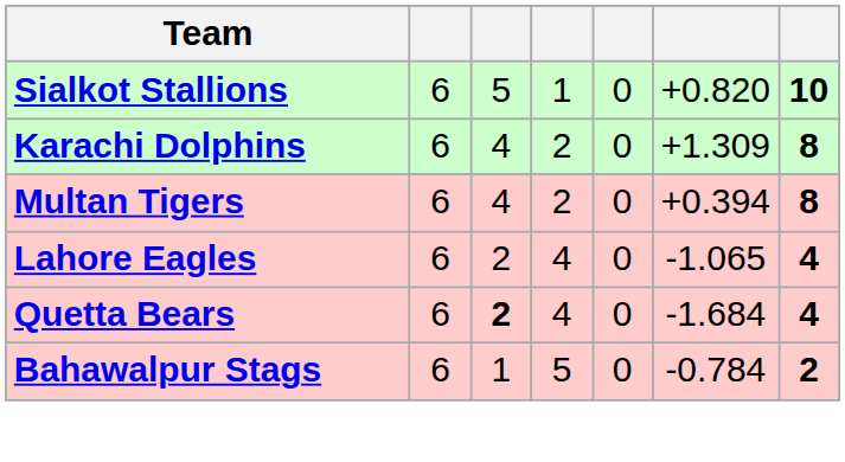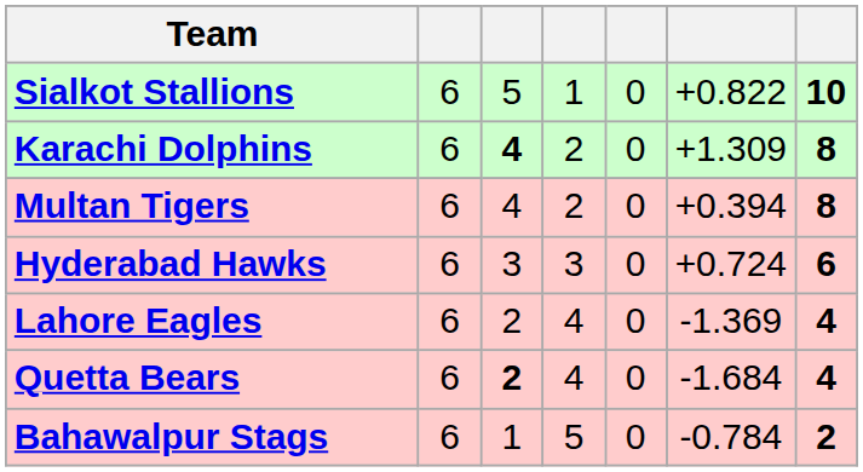 <table class="wikitable sortable" style="text-align:center">
 <tr>
 <th style="width:175px;">Team</th>
 <th style="width:20px;"></th>
 <th style="width:20px;"></th>
 <th style="width:20px;"></th>
 <th style="width:20px;"></th>
 <th style="width:45px;"></th>
 <th style="width:20px;"></th>
 </tr>
 <tr bgcolor="#ccffcc">
 <td style="text-align:left"><strong><a href='#'>Sialkot Stallions</a></strong></td>
 <td>6</td>
 <td>5</td>
 <td>1</td>
 <td>0</td>
-<td>+0.820</td>
+<td>+0.822</td>
 <td><strong>10</strong></td>
 </tr>
 <tr bgcolor="#ccffcc">
 <td style="text-align:left"><strong><a href='#'>Karachi Dolphins</a></strong></td>
 <td>6</td>
-<td>4</td>
+<td><strong>4</strong></td>
 <td>2</td>
 <td>0</td>
 <td>+1.309</td>
 <td><strong>8</strong></td>
 </tr>
 <tr bgcolor="#ffcccc">
 <td style="text-align:left"><strong><a href='#'>Multan Tigers</a></strong></td>
 <td>6</td>
 <td>4</td>
 <td>2</td>
 <td>0</td>
 <td>+0.394</td>
 <td><strong>8</strong></td>
 </tr>
 <tr bgcolor="#ffcccc">
+<td style="text-align:left"><strong><a href='#'>Hyderabad Hawks</a></strong></td>
+<td>6</td>
+<td>3</td>
+<td>3</td>
+<td>0</td>
+<td>+0.724</td>
+<td><strong>6</strong></td>
+</tr>
+<tr bgcolor="#ffcccc">
 <td style="text-align:left"><strong><a href='#'>Lahore Eagles</a></strong></td>
 <td>6</td>
 <td>2</td>
 <td>4</td>
 <td>0</td>
-<td>-1.065</td>
+<td>-1.369</td>
 <td><strong>4</strong></td>
 </tr>
 <tr bgcolor="#ffcccc">
 <td style="text-align:left"><strong><a href='#'>Quetta Bears</a></strong></td>
 <td>6</td>
 <td><strong>2</strong></td>
 <td>4</td>
 <td>0</td>
 <td>-1.684</td>
 <td><strong>4</strong></td>
 </tr>
 <tr bgcolor="#ffcccc">
 <td style="text-align:left"><strong><a href='#'>Bahawalpur Stags</a></strong></td>
 <td>6</td>
 <td>1</td>
 <td>5</td>
 <td>0</td>
 <td>-0.784</td>
 <td><strong>2</strong></td>
 </tr>
 </table>
